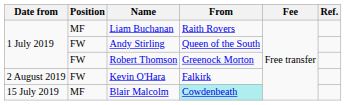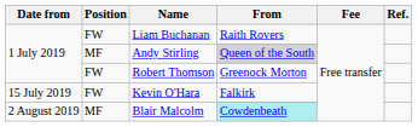 <table class="wikitable">
 <tr>
 <th>Date from</th>
 <th>Position</th>
 <th>Name</th>
 <th>From</th>
 <th>Fee</th>
 <th>Ref.</th>
 </tr>
 <tr>
 <td rowspan="3">1 July 2019</td>
-<td>MF</td>
+<td>FW</td>
 <td><a href='#'>Liam Buchanan</a></td>
 <td><a href='#'>Raith Rovers</a></td>
 <td rowspan="5">Free transfer</td>
 <td></td>
 </tr>
 <tr>
-<td>FW</td>
+<td>MF</td>
 <td><a href='#'>Andy Stirling</a></td>
-<td><a href='#'>Queen of the South</a></td>
+<td style="background: lightgrey;"><a href='#'>Queen of the South</a></td>
 <td></td>
 </tr>
 <tr>
 <td>FW</td>
 <td><a href='#'>Robert Thomson</a></td>
 <td><a href='#'>Greenock Morton</a></td>
 <td></td>
 </tr>
 <tr>
-<td>2 August 2019</td>
+<td>15 July 2019</td>
 <td>FW</td>
 <td><a href='#'>Kevin O'Hara</a></td>
 <td><a href='#'>Falkirk</a></td>
 <td></td>
 </tr>
 <tr>
-<td>15 July 2019</td>
+<td>2 August 2019</td>
 <td>MF</td>
 <td><a href='#'>Blair Malcolm</a></td>
 <td style="background: paleturquoise;"><a href='#'>Cowdenbeath</a></td>
 <td></td>
 </tr>
 </table>
